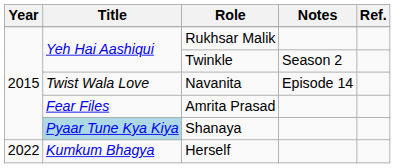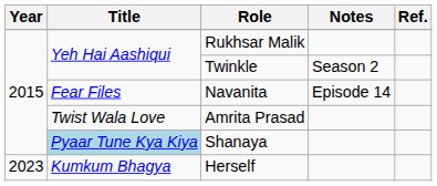 <table class="wikitable sortable">
 <tr>
 <th>Year</th>
 <th>Title</th>
 <th>Role</th>
 <th>Notes</th>
 <th>Ref.</th>
 </tr>
 <tr>
 </tr>
 <tr>
 <td rowspan="5">2015</td>
 <td rowspan="2"><em><a href='#'>Yeh Hai Aashiqui</a></em></td>
 <td>Rukhsar Malik</td>
 <td></td>
 <td></td>
 </tr>
 <tr>
 <td>Twinkle</td>
 <td>Season 2</td>
 <td></td>
 </tr>
 <tr>
-<td><em>Twist Wala Love</em></td>
+<td><em><a href='#'>Fear Files</a></em></td>
 <td>Navanita</td>
 <td>Episode 14</td>
 <td></td>
 </tr>
 <tr>
-<td><em><a href='#'>Fear Files</a></em></td>
+<td><em>Twist Wala Love</em></td>
 <td>Amrita Prasad</td>
 <td></td>
 <td></td>
 </tr>
 <tr>
 <td style="background: lightblue;"><em><a href='#'>Pyaar Tune Kya Kiya</a></em></td>
 <td>Shanaya</td>
 <td></td>
 <td></td>
 </tr>
 <tr>
-<td>2022</td>
+<td>2023</td>
 <td><em><a href='#'>Kumkum Bhagya</a></em></td>
 <td>Herself</td>
 <td></td>
 <td></td>
 </tr>
 </table>
